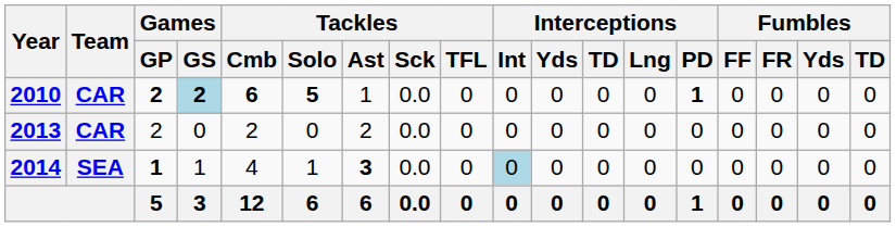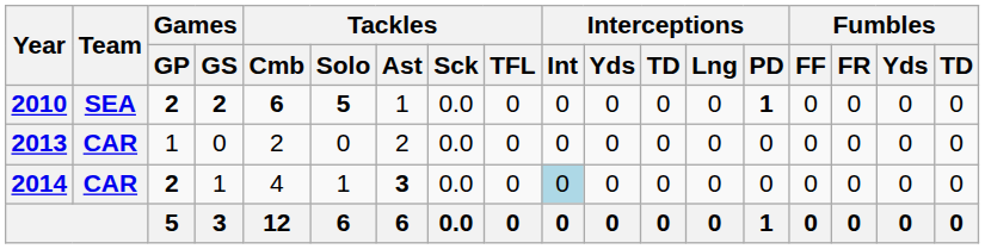 <table class="wikitable" style="text-align:center">
 <tr>
 <th rowspan="2">Year</th>
 <th rowspan="2">Team</th>
 <th colspan="2">Games</th>
 <th colspan="5">Tackles</th>
 <th colspan="5">Interceptions</th>
 <th colspan="4">Fumbles</th>
 </tr>
 <tr>
 <th>GP</th>
 <th>GS</th>
 <th>Cmb</th>
 <th>Solo</th>
 <th>Ast</th>
 <th>Sck</th>
 <th>TFL</th>
 <th>Int</th>
 <th>Yds</th>
 <th>TD</th>
 <th>Lng</th>
 <th>PD</th>
 <th>FF</th>
 <th>FR</th>
 <th>Yds</th>
 <th>TD</th>
 </tr>
 <tr>
 <th><a href='#'>2010</a></th>
-<th><a href='#'>CAR</a></th>
+<th><a href='#'>SEA</a></th>
 <td><strong>2</strong></td>
-<td style="background: lightblue;"><strong>2</strong></td>
+<td><strong>2</strong></td>
 <td><strong>6</strong></td>
 <td><strong>5</strong></td>
 <td>1</td>
 <td>0.0</td>
 <td>0</td>
 <td>0</td>
 <td>0</td>
 <td>0</td>
 <td>0</td>
 <td><strong>1</strong></td>
 <td>0</td>
 <td>0</td>
 <td>0</td>
 <td>0</td>
 </tr>
 <tr>
 <th><a href='#'>2013</a></th>
 <th><a href='#'>CAR</a></th>
-<td>2</td>
+<td>1</td>
 <td>0</td>
 <td>2</td>
 <td>0</td>
 <td>2</td>
 <td>0.0</td>
 <td>0</td>
 <td>0</td>
 <td>0</td>
 <td>0</td>
 <td>0</td>
 <td>0</td>
 <td>0</td>
 <td>0</td>
 <td>0</td>
 <td>0</td>
 </tr>
 <tr>
 <th><a href='#'>2014</a></th>
-<th><a href='#'>SEA</a></th>
-<td><strong>1</strong></td>
+<th><a href='#'>CAR</a></th>
+<td><strong>2</strong></td>
 <td>1</td>
 <td>4</td>
 <td>1</td>
 <td><strong>3</strong></td>
 <td>0.0</td>
 <td>0</td>
 <td style="background: lightblue;">0</td>
 <td>0</td>
 <td>0</td>
 <td>0</td>
 <td>0</td>
 <td>0</td>
 <td>0</td>
 <td>0</td>
 <td>0</td>
 </tr>
 <tr>
 <th colspan="2"></th>
 <th>5</th>
 <th>3</th>
 <th>12</th>
 <th>6</th>
 <th>6</th>
 <th>0.0</th>
 <th>0</th>
 <th>0</th>
 <th>0</th>
 <th>0</th>
 <th>0</th>
 <th>1</th>
 <th>0</th>
 <th>0</th>
 <th>0</th>
 <th>0</th>
 </tr>
 </table>
